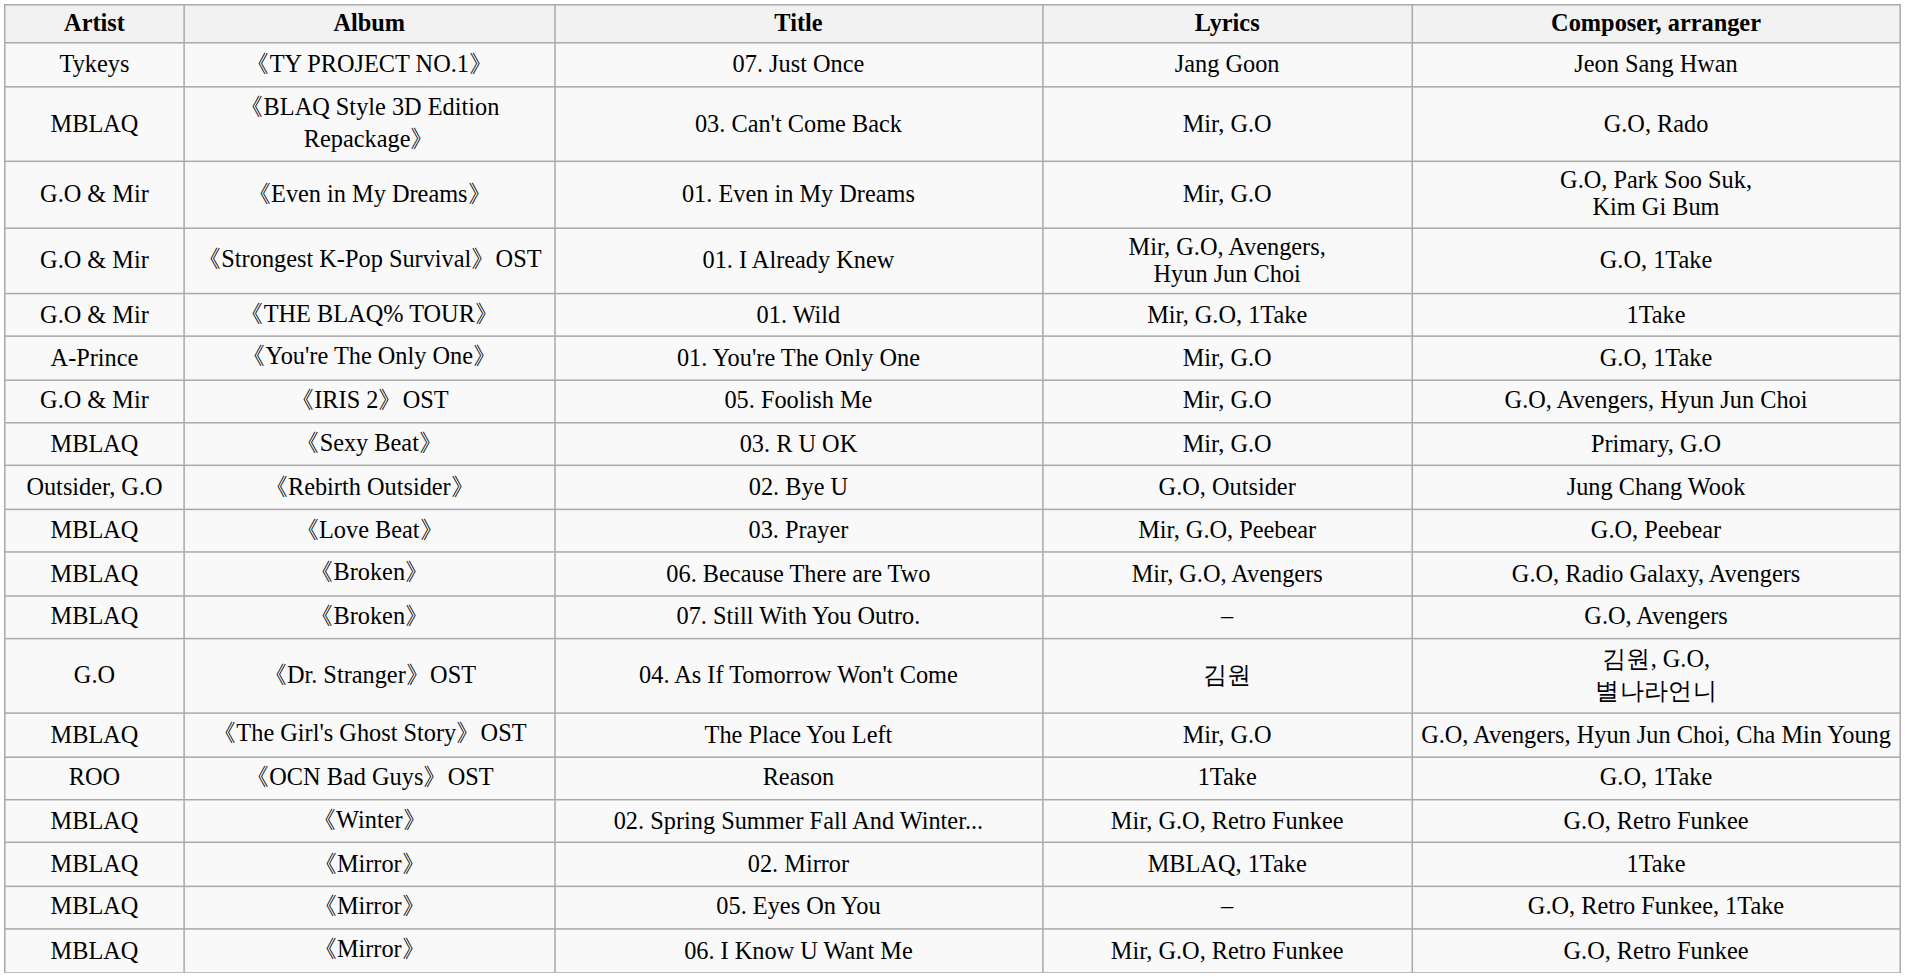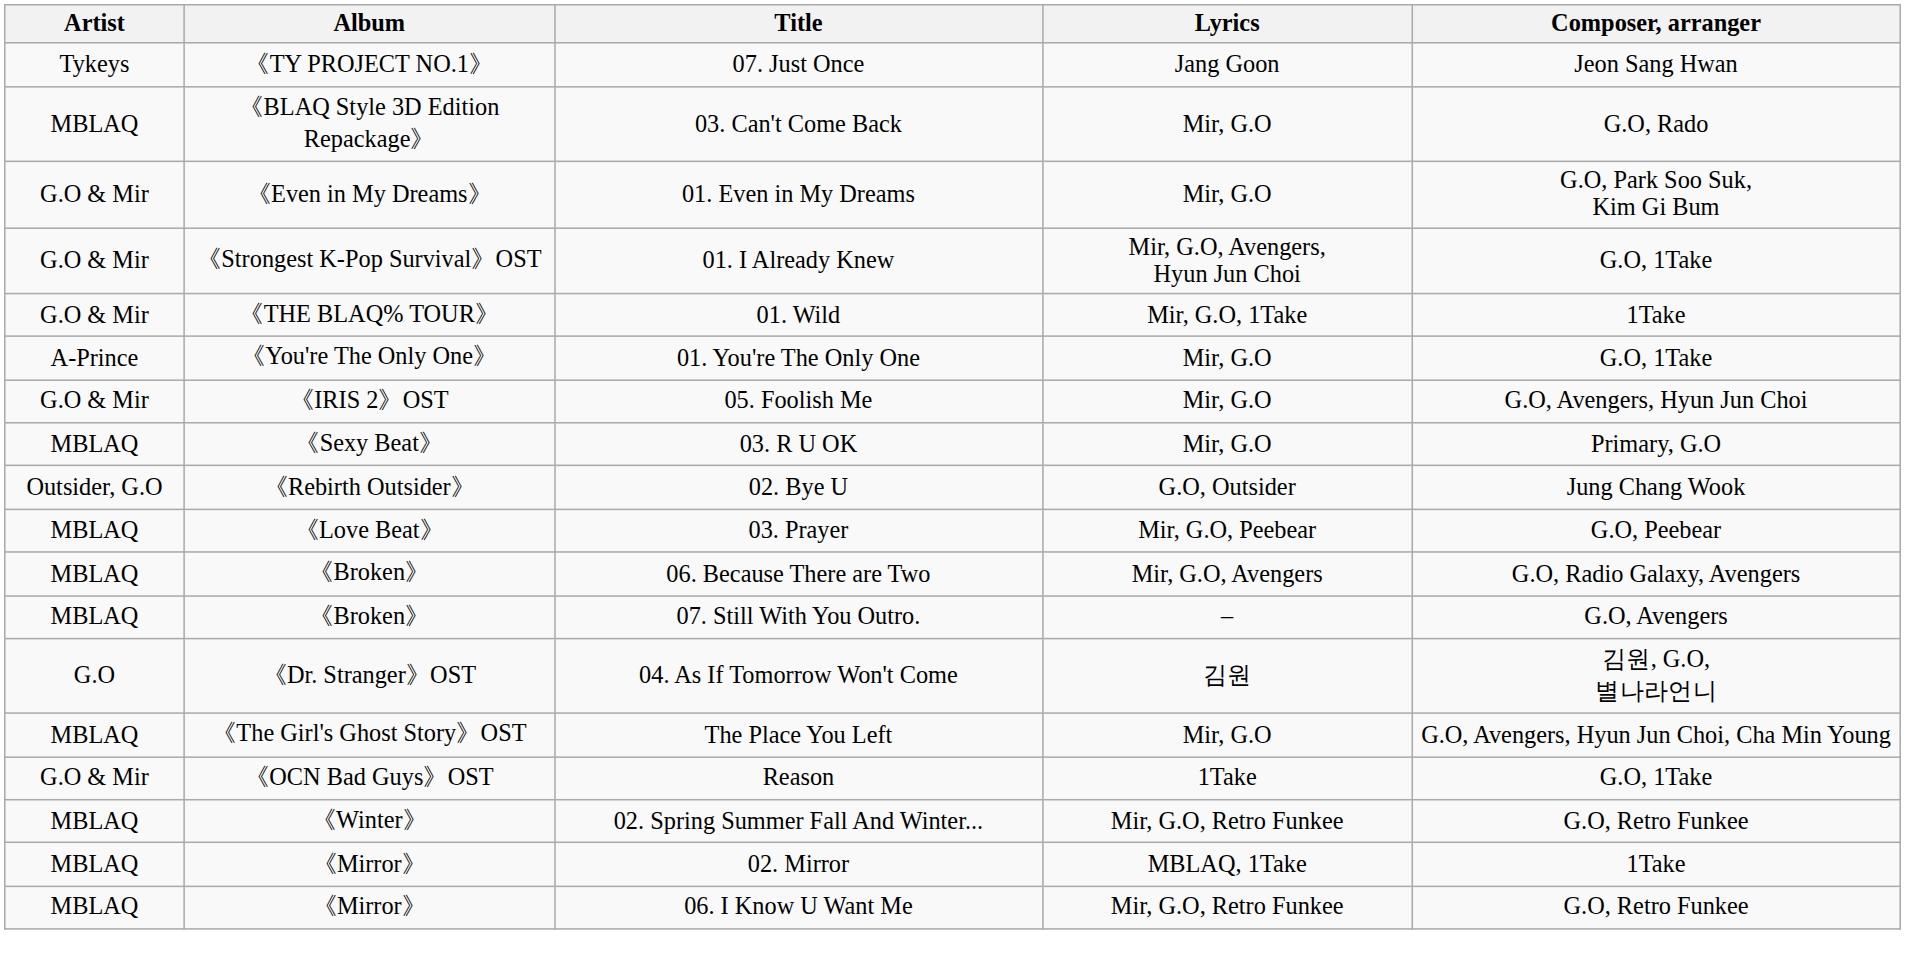 <table class="wikitable plainrowheaders" style="text-align:center;" border="1">
 <tr>
 <th style="width:7em;" align="center">Artist</th>
 <th style="width:15em;" align="center">Album</th>
 <th style="width:20em;" align="center">Title</th>
 <th style="width:15em;" align="center">Lyrics</th>
 <th style="width:20em;" align="center">Composer, arranger</th>
 </tr>
 <tr>
 <td>Tykeys</td>
 <td>《TY PROJECT NO.1》</td>
 <td>07. Just Once</td>
 <td>Jang Goon</td>
 <td>Jeon Sang Hwan</td>
 </tr>
 <tr>
 <td>MBLAQ</td>
 <td>《BLAQ Style 3D Edition Repackage》</td>
 <td>03. Can't Come Back</td>
 <td>Mir, G.O</td>
 <td>G.O, Rado</td>
 </tr>
 <tr>
 <td>G.O & Mir</td>
 <td>《Even in My Dreams》</td>
 <td>01. Even in My Dreams</td>
 <td>Mir, G.O</td>
 <td>G.O, Park Soo Suk, <br>Kim Gi Bum</td>
 </tr>
 <tr>
 <td>G.O & Mir</td>
 <td>《Strongest K-Pop Survival》OST</td>
 <td>01. I Already Knew</td>
 <td>Mir, G.O, Avengers,<br> Hyun Jun Choi</td>
 <td>G.O, 1Take</td>
 </tr>
 <tr>
 <td>G.O & Mir</td>
 <td>《THE BLAQ% TOUR》</td>
 <td>01. Wild</td>
 <td>Mir, G.O, 1Take</td>
 <td>1Take</td>
 </tr>
 <tr>
 <td>A-Prince</td>
 <td>《You're The Only One》</td>
 <td>01. You're The Only One</td>
 <td>Mir, G.O</td>
 <td>G.O, 1Take</td>
 </tr>
 <tr>
 <td>G.O & Mir</td>
 <td>《IRIS 2》OST</td>
 <td>05. Foolish Me</td>
 <td>Mir, G.O</td>
 <td>G.O, Avengers, Hyun Jun Choi</td>
 </tr>
 <tr>
 <td>MBLAQ</td>
 <td>《Sexy Beat》</td>
 <td>03. R U OK</td>
 <td>Mir, G.O</td>
 <td>Primary, G.O</td>
 </tr>
 <tr>
 <td>Outsider, G.O</td>
 <td>《Rebirth Outsider》</td>
 <td>02. Bye U</td>
 <td>G.O, Outsider</td>
 <td>Jung Chang Wook</td>
 </tr>
 <tr>
 <td>MBLAQ</td>
 <td>《Love Beat》</td>
 <td>03. Prayer</td>
 <td>Mir, G.O, Peebear</td>
 <td>G.O, Peebear</td>
 </tr>
 <tr>
 <td>MBLAQ</td>
 <td>《Broken》</td>
 <td>06. Because There are Two</td>
 <td>Mir, G.O, Avengers</td>
 <td>G.O, Radio Galaxy, Avengers</td>
 </tr>
 <tr>
 <td>MBLAQ</td>
 <td>《Broken》</td>
 <td>07. Still With You Outro.</td>
 <td>–</td>
 <td>G.O, Avengers</td>
 </tr>
 <tr>
 <td>G.O</td>
 <td>《Dr. Stranger》OST</td>
 <td>04. As If Tomorrow Won't Come</td>
 <td>김원</td>
 <td>김원, G.O,<br>별나라언니</td>
 </tr>
 <tr>
 <td>MBLAQ</td>
 <td>《The Girl's Ghost Story》OST</td>
 <td>The Place You Left</td>
 <td>Mir, G.O</td>
 <td>G.O, Avengers, Hyun Jun Choi, Cha Min Young</td>
 </tr>
 <tr>
-<td>ROO</td>
+<td>G.O & Mir</td>
 <td>《OCN Bad Guys》OST</td>
 <td>Reason</td>
 <td>1Take</td>
 <td>G.O, 1Take</td>
 </tr>
 <tr>
 <td>MBLAQ</td>
 <td>《Winter》</td>
 <td>02. Spring Summer Fall And Winter...</td>
 <td>Mir, G.O, Retro Funkee</td>
 <td>G.O, Retro Funkee</td>
 </tr>
 <tr>
 <td>MBLAQ</td>
 <td>《Mirror》</td>
 <td>02. Mirror</td>
 <td>MBLAQ, 1Take</td>
 <td>1Take</td>
 </tr>
 <tr>
 <td>MBLAQ</td>
 <td>《Mirror》</td>
-<td>05. Eyes On You</td>
-<td>–</td>
-<td>G.O, Retro Funkee, 1Take</td>
-</tr>
-<tr>
-<td>MBLAQ</td>
-<td>《Mirror》</td>
 <td>06. I Know U Want Me</td>
 <td>Mir, G.O, Retro Funkee</td>
 <td>G.O, Retro Funkee</td>
 </tr>
 </table>
